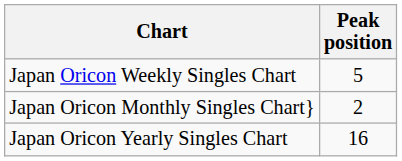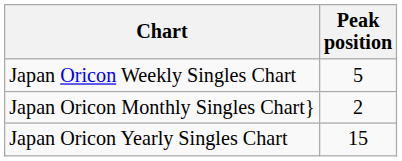 <table class="wikitable">
 <tr>
 <th>Chart</th>
 <th>Peak<br>position</th>
 </tr>
 <tr>
 <td>Japan <a href='#'>Oricon</a> Weekly Singles Chart</td>
 <td align="center">5</td>
 </tr>
 <tr>
 <td>Japan Oricon Monthly Singles Chart}</td>
 <td align="center">2</td>
 </tr>
 <tr>
 <td>Japan Oricon Yearly Singles Chart</td>
-<td align="center">16</td>
+<td align="center">15</td>
 </tr>
 </table>
